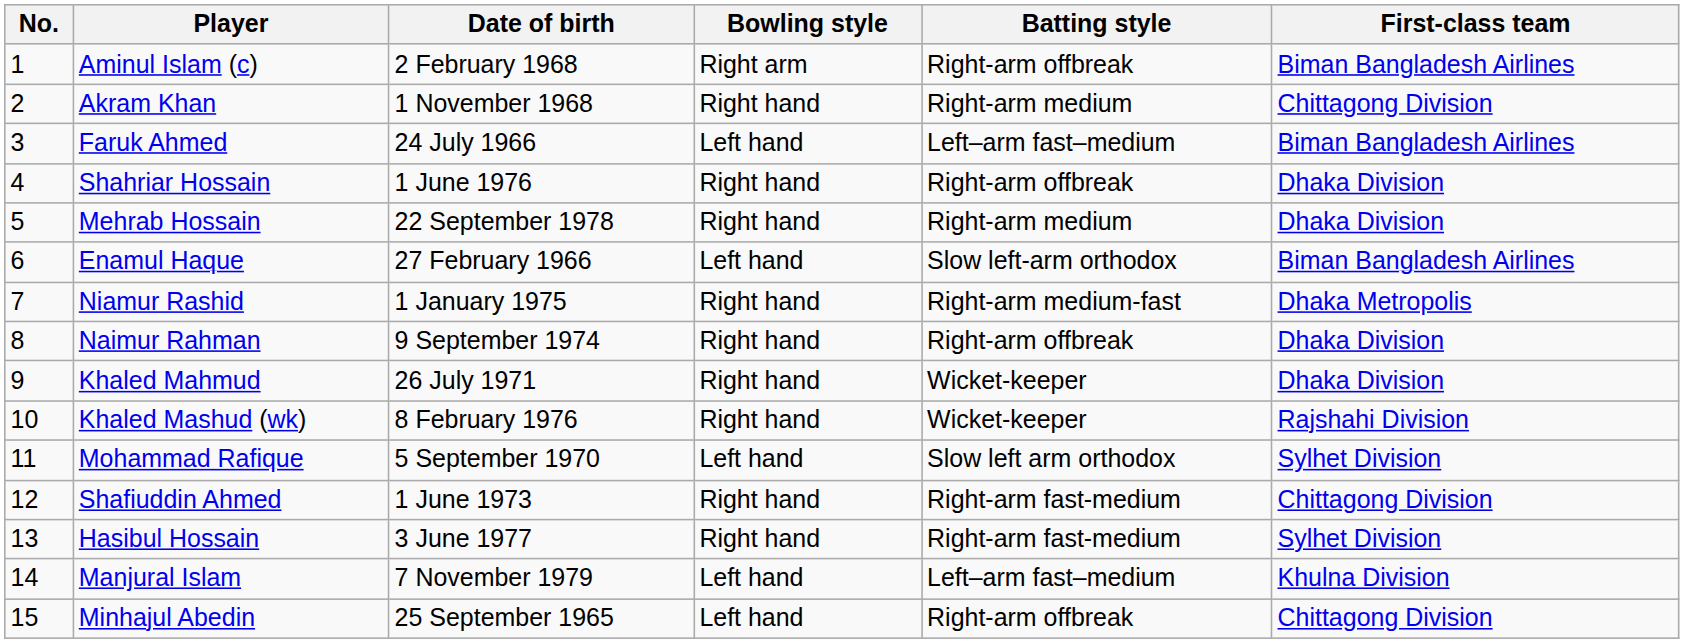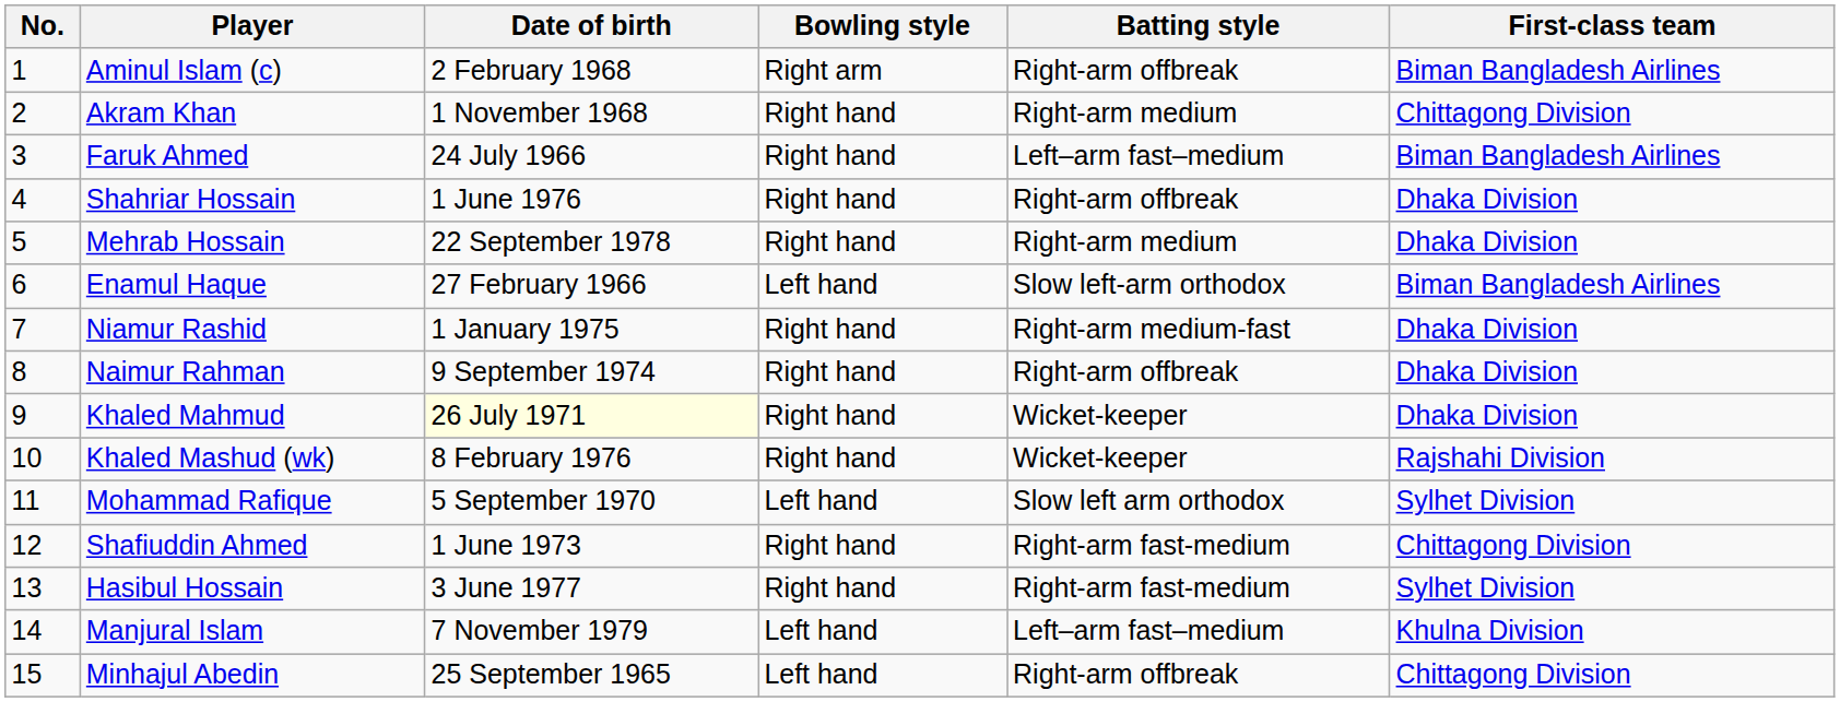 <table class="wikitable sortable" style="width:85%; margin-left:auto; margin-left:0px">
 <tr>
 <th>No.</th>
 <th>Player</th>
 <th>Date of birth</th>
 <th>Bowling style</th>
 <th>Batting style</th>
 <th>First-class team</th>
 </tr>
 <tr>
 <td>1</td>
 <td><a href='#'>Aminul Islam</a> (<a href='#'>c</a>)</td>
 <td>2 February 1968</td>
 <td>Right arm</td>
 <td>Right-arm offbreak</td>
 <td> <a href='#'>Biman Bangladesh Airlines</a></td>
 </tr>
 <tr>
 <td>2</td>
 <td><a href='#'>Akram Khan</a></td>
 <td>1 November 1968</td>
 <td>Right hand</td>
 <td>Right-arm medium</td>
 <td> <a href='#'>Chittagong Division</a></td>
 </tr>
 <tr>
 <td>3</td>
 <td><a href='#'>Faruk Ahmed</a></td>
 <td>24 July 1966</td>
-<td>Left hand</td>
+<td>Right hand</td>
 <td>Left–arm fast–medium</td>
 <td>  <a href='#'>Biman Bangladesh Airlines</a></td>
 </tr>
 <tr>
 <td>4</td>
 <td><a href='#'>Shahriar Hossain</a></td>
 <td>1 June 1976</td>
 <td>Right hand</td>
 <td>Right-arm offbreak</td>
 <td> <a href='#'>Dhaka Division</a></td>
 </tr>
 <tr>
 <td>5</td>
 <td><a href='#'>Mehrab Hossain</a></td>
 <td>22 September 1978</td>
 <td>Right hand</td>
 <td>Right-arm medium</td>
 <td> <a href='#'>Dhaka Division</a></td>
 </tr>
 <tr>
 <td>6</td>
 <td><a href='#'>Enamul Haque</a></td>
 <td>27 February 1966</td>
 <td>Left hand</td>
 <td>Slow left-arm orthodox</td>
 <td>  <a href='#'>Biman Bangladesh Airlines</a></td>
 </tr>
 <tr>
 <td>7</td>
 <td><a href='#'>Niamur Rashid</a></td>
 <td>1 January 1975</td>
 <td>Right hand</td>
 <td>Right-arm medium-fast</td>
-<td> <a href='#'>Dhaka Metropolis</a></td>
+<td> <a href='#'>Dhaka Division</a></td>
 </tr>
 <tr>
 <td>8</td>
 <td><a href='#'>Naimur Rahman</a></td>
 <td>9 September 1974</td>
 <td>Right hand</td>
 <td>Right-arm offbreak</td>
 <td> <a href='#'>Dhaka Division</a></td>
 </tr>
 <tr>
 <td>9</td>
 <td><a href='#'>Khaled Mahmud</a></td>
-<td>26 July 1971</td>
+<td style="background: lightyellow;">26 July 1971</td>
 <td>Right hand</td>
 <td>Wicket-keeper</td>
 <td>  <a href='#'>Dhaka Division</a></td>
 </tr>
 <tr>
 <td>10</td>
 <td><a href='#'>Khaled Mashud</a> (<a href='#'>wk</a>)</td>
 <td>8 February 1976</td>
 <td>Right hand</td>
 <td>Wicket-keeper</td>
 <td> <a href='#'>Rajshahi Division</a></td>
 </tr>
 <tr>
 <td>11</td>
 <td><a href='#'>Mohammad Rafique</a></td>
 <td>5 September 1970</td>
 <td>Left hand</td>
 <td>Slow left arm orthodox</td>
 <td> <a href='#'>Sylhet Division</a></td>
 </tr>
 <tr>
 <td>12</td>
 <td><a href='#'>Shafiuddin Ahmed</a></td>
 <td>1 June 1973</td>
 <td>Right hand</td>
 <td>Right-arm fast-medium</td>
 <td> <a href='#'>Chittagong Division</a></td>
 </tr>
 <tr>
 <td>13</td>
 <td><a href='#'>Hasibul Hossain</a></td>
 <td>3 June 1977</td>
 <td>Right hand</td>
 <td>Right-arm fast-medium</td>
 <td>  <a href='#'>Sylhet Division</a></td>
 </tr>
 <tr>
 <td>14</td>
 <td><a href='#'>Manjural Islam</a></td>
 <td>7 November 1979</td>
 <td>Left hand</td>
 <td>Left–arm fast–medium</td>
 <td>  <a href='#'>Khulna Division</a></td>
 </tr>
 <tr>
 <td>15</td>
 <td><a href='#'>Minhajul Abedin</a></td>
 <td>25 September 1965</td>
 <td>Left hand</td>
 <td>Right-arm offbreak</td>
 <td> <a href='#'>Chittagong Division</a></td>
 </tr>
 </table>
